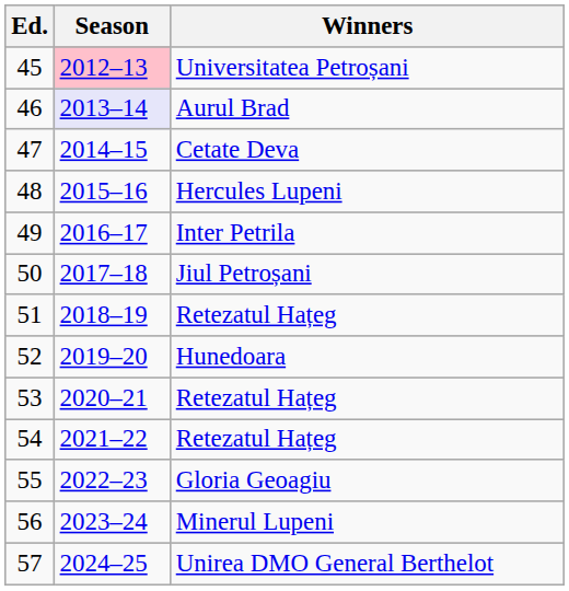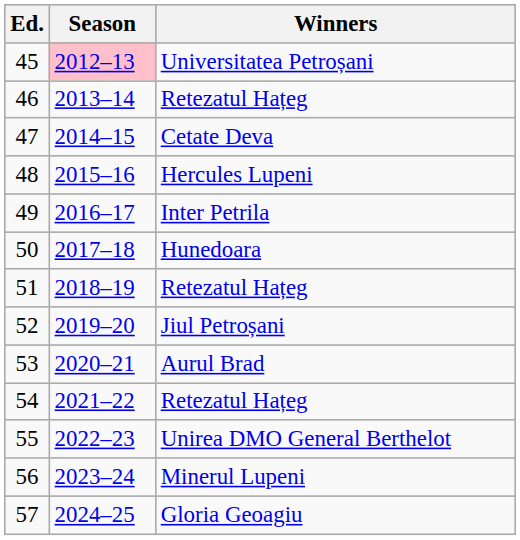 <table class="wikitable" style="font-size:90%">
 <tr>
 <th><abbr>Ed.</abbr></th>
 <th width="60">Season</th>
 <th width="220">Winners</th>
 </tr>
 <tr>
 <td align=center>45</td>
 <td style="background: pink;"><a href='#'>2012–13</a></td>
 <td><a href='#'>Universitatea Petroșani</a></td>
 </tr>
 <tr>
 <td align=center>46</td>
-<td style="background: lavender;"><a href='#'>2013–14</a></td>
-<td><a href='#'>Aurul Brad</a></td>
+<td><a href='#'>2013–14</a></td>
+<td><a href='#'>Retezatul Hațeg</a></td>
 </tr>
 <tr>
 <td align=center>47</td>
 <td><a href='#'>2014–15</a></td>
 <td><a href='#'>Cetate Deva</a></td>
 </tr>
 <tr>
 <td align=center>48</td>
 <td><a href='#'>2015–16</a></td>
 <td><a href='#'>Hercules Lupeni</a></td>
 </tr>
 <tr>
 <td align=center>49</td>
 <td><a href='#'>2016–17</a></td>
 <td><a href='#'>Inter Petrila</a></td>
 </tr>
 <tr>
 <td align=center>50</td>
 <td><a href='#'>2017–18</a></td>
-<td><a href='#'>Jiul Petroșani</a></td>
+<td><a href='#'>Hunedoara</a></td>
 </tr>
 <tr>
 <td align=center>51</td>
 <td><a href='#'>2018–19</a></td>
 <td><a href='#'>Retezatul Hațeg</a></td>
 </tr>
 <tr>
 <td align=center>52</td>
 <td><a href='#'>2019–20</a></td>
-<td><a href='#'>Hunedoara</a></td>
+<td><a href='#'>Jiul Petroșani</a></td>
 </tr>
 <tr>
 <td align=center>53</td>
 <td><a href='#'>2020–21</a></td>
-<td><a href='#'>Retezatul Hațeg</a></td>
+<td><a href='#'>Aurul Brad</a></td>
 </tr>
 <tr>
 <td align=center>54</td>
 <td><a href='#'>2021–22</a></td>
 <td><a href='#'>Retezatul Hațeg</a></td>
 </tr>
 <tr>
 <td align=center>55</td>
 <td><a href='#'>2022–23</a></td>
-<td><a href='#'>Gloria Geoagiu</a></td>
+<td><a href='#'>Unirea DMO General Berthelot</a></td>
 </tr>
 <tr>
 <td align=center>56</td>
 <td><a href='#'>2023–24</a></td>
 <td><a href='#'>Minerul Lupeni</a></td>
 </tr>
 <tr>
 <td align=center>57</td>
 <td><a href='#'>2024–25</a></td>
-<td><a href='#'>Unirea DMO General Berthelot</a></td>
+<td><a href='#'>Gloria Geoagiu</a></td>
 </tr>
 </table>
